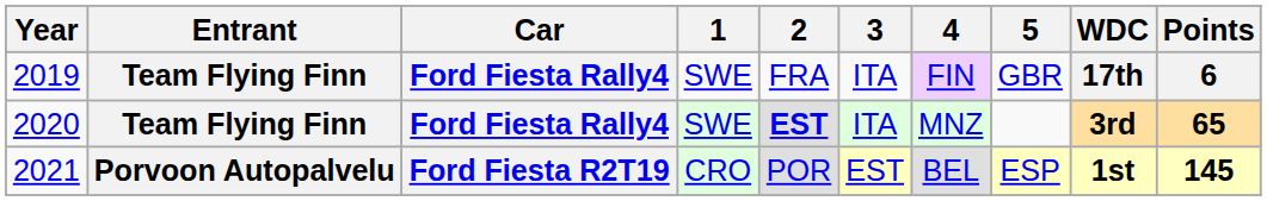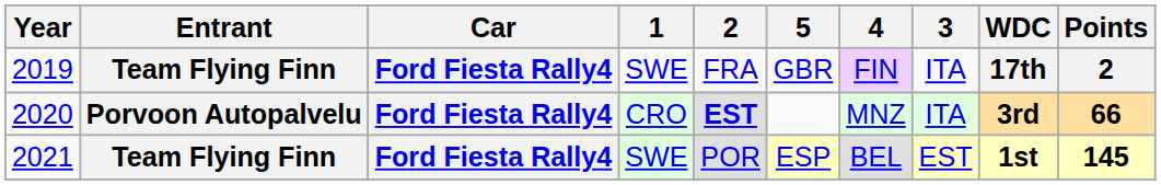 <table class="wikitable" style="text-align:center; font-size:85%">
 <tr>
 <th>Year</th>
 <th>Entrant</th>
 <th>Car</th>
 <th>1</th>
 <th>2</th>
+<th>5</th>
+<th>4</th>
 <th>3</th>
-<th>4</th>
-<th>5</th>
 <th>WDC</th>
 <th>Points</th>
 </tr>
 <tr>
 <td><a href='#'>2019</a></td>
 <th nowrap>Team Flying Finn</th>
 <th nowrap><a href='#'>Ford Fiesta Rally4</a></th>
 <td><a href='#'>SWE</a></td>
 <td><a href='#'>FRA</a></td>
+<td><a href='#'>GBR</a></td>
+<td style="background:#EFCFFF;"><a href='#'>FIN</a><br></td>
 <td><a href='#'>ITA</a></td>
-<td style="background:#EFCFFF;"><a href='#'>FIN</a><br></td>
-<td><a href='#'>GBR</a></td>
 <th>17th</th>
-<th>6</th>
+<th>2</th>
 </tr>
 <tr>
 <td><a href='#'>2020</a></td>
+<th nowrap>Porvoon Autopalvelu</th>
+<th nowrap><a href='#'>Ford Fiesta Rally4</a></th>
+<td style="background:#dfffdf;"><a href='#'>CRO</a><br></td>
+<td style="background:#dfdfdf;"><strong><a href='#'>EST</a><br></strong></td>
+<td></td>
+<td style="background:#dfffdf;"><a href='#'>MNZ</a><br></td>
+<td style="background:#dfffdf;"><a href='#'>ITA</a><br></td>
+<th style="background:#FFDF9F;">3rd</th>
+<th style="background:#FFDF9F;">66</th>
+</tr>
+<tr>
+<td><a href='#'>2021</a></td>
 <th nowrap>Team Flying Finn</th>
 <th nowrap><a href='#'>Ford Fiesta Rally4</a></th>
 <td style="background:#dfffdf;"><a href='#'>SWE</a><br></td>
-<td style="background:#dfdfdf;"><strong><a href='#'>EST</a><br></strong></td>
-<td style="background:#dfffdf;"><a href='#'>ITA</a><br></td>
-<td style="background:#dfffdf;"><a href='#'>MNZ</a><br></td>
-<td></td>
-<th style="background:#FFDF9F;">3rd</th>
-<th style="background:#FFDF9F;">65</th>
-</tr>
-<tr>
-<td><a href='#'>2021</a></td>
-<th nowrap>Porvoon Autopalvelu</th>
-<th nowrap><a href='#'>Ford Fiesta R2T19</a></th>
-<td style="background:#dfffdf;"><a href='#'>CRO</a><br></td>
 <td style="background:#dfdfdf;"><a href='#'>POR</a><br></td>
+<td style="background:#ffffbf;"><a href='#'>ESP</a><br></td>
+<td style="background:#dfdfdf;"><a href='#'>BEL</a><br></td>
 <td style="background:#ffffbf;"><a href='#'>EST</a><br></td>
-<td style="background:#dfdfdf;"><a href='#'>BEL</a><br></td>
-<td style="background:#ffffbf;"><a href='#'>ESP</a><br></td>
 <th style="background:#FFFFBF;">1st</th>
 <th style="background:#FFFFBF;">145</th>
 </tr>
 </table>
